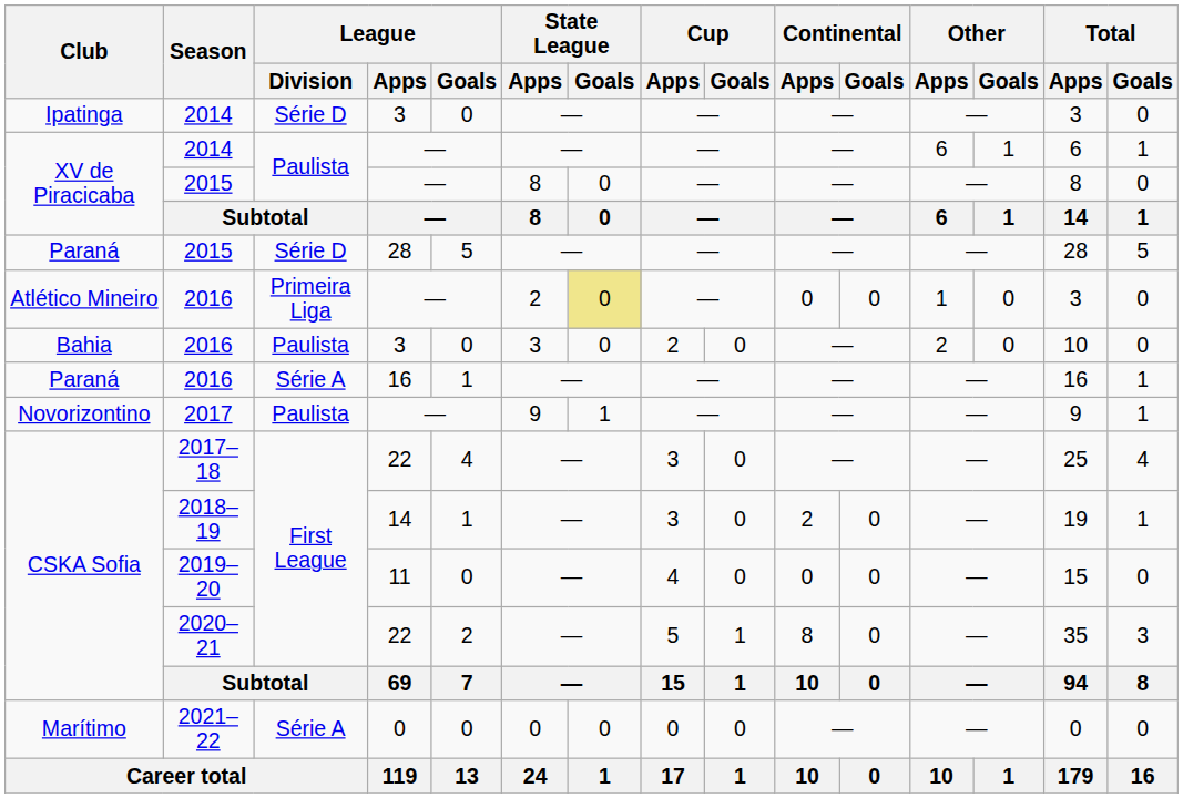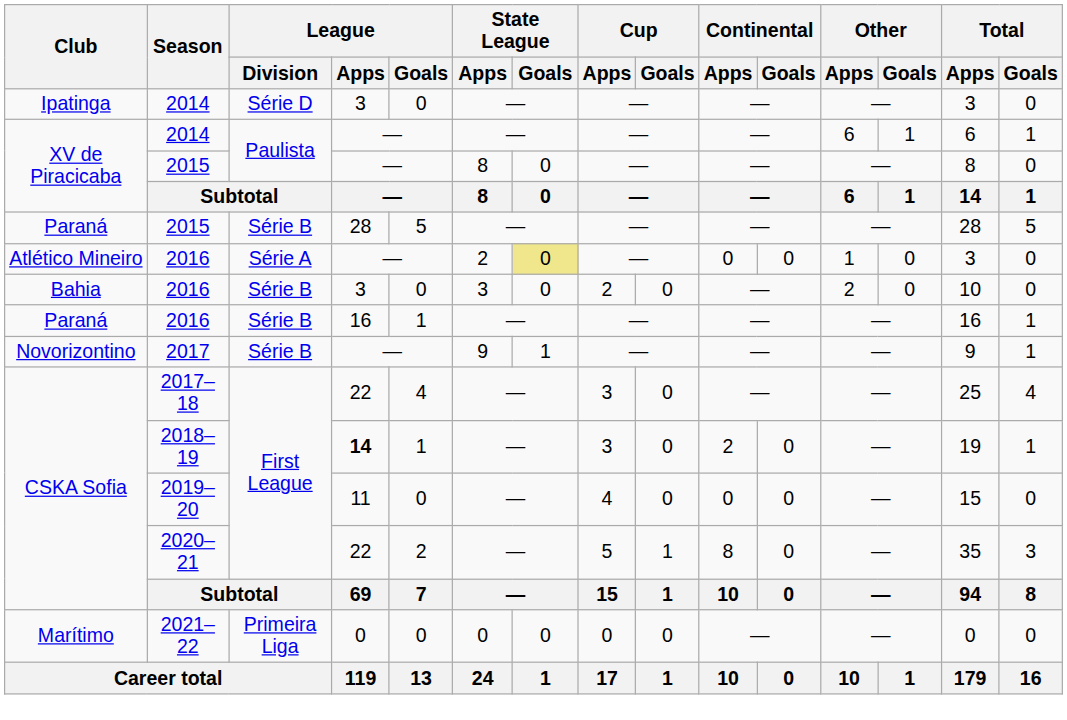 <table class="wikitable" style="text-align: center;">
 <tr>
 <th rowspan="2">Club</th>
 <th rowspan="2">Season</th>
 <th colspan="3">League</th>
 <th colspan="2">State League</th>
 <th colspan="2">Cup</th>
 <th colspan="2">Continental</th>
 <th colspan="2">Other</th>
 <th colspan="2">Total</th>
 </tr>
 <tr>
 <th>Division</th>
 <th>Apps</th>
 <th>Goals</th>
 <th>Apps</th>
 <th>Goals</th>
 <th>Apps</th>
 <th>Goals</th>
 <th>Apps</th>
 <th>Goals</th>
 <th>Apps</th>
 <th>Goals</th>
 <th>Apps</th>
 <th>Goals</th>
 </tr>
 <tr>
 <td valign="center"><a href='#'>Ipatinga</a></td>
 <td><a href='#'>2014</a></td>
 <td><a href='#'>Série D</a></td>
 <td>3</td>
 <td>0</td>
 <td colspan="2">—</td>
 <td colspan="2">—</td>
 <td colspan="2">—</td>
 <td colspan="2">—</td>
 <td>3</td>
 <td>0</td>
 </tr>
 <tr>
 <td rowspan="3" valign="center"><a href='#'>XV de Piracicaba</a></td>
 <td><a href='#'>2014</a></td>
 <td rowspan="2"><a href='#'>Paulista</a></td>
 <td colspan="2">—</td>
 <td colspan="2">—</td>
 <td colspan="2">—</td>
 <td colspan="2">—</td>
 <td>6</td>
 <td>1</td>
 <td>6</td>
 <td>1</td>
 </tr>
 <tr>
 <td><a href='#'>2015</a></td>
 <td colspan="2">—</td>
 <td>8</td>
 <td>0</td>
 <td colspan="2">—</td>
 <td colspan="2">—</td>
 <td colspan="2">—</td>
 <td>8</td>
 <td>0</td>
 </tr>
 <tr>
 <th colspan="2">Subtotal</th>
 <th colspan="2">—</th>
 <th>8</th>
 <th>0</th>
 <th colspan="2">—</th>
 <th colspan="2">—</th>
 <th>6</th>
 <th>1</th>
 <th>14</th>
 <th>1</th>
 </tr>
 <tr>
 <td valign="center"><a href='#'>Paraná</a></td>
 <td><a href='#'>2015</a></td>
-<td><a href='#'>Série D</a></td>
+<td><a href='#'>Série B</a></td>
 <td>28</td>
 <td>5</td>
 <td colspan="2">—</td>
 <td colspan="2">—</td>
 <td colspan="2">—</td>
 <td colspan="2">—</td>
 <td>28</td>
 <td>5</td>
 </tr>
 <tr>
 <td valign="center"><a href='#'>Atlético Mineiro</a></td>
 <td><a href='#'>2016</a></td>
-<td><a href='#'>Primeira Liga</a></td>
+<td><a href='#'>Série A</a></td>
 <td colspan="2">—</td>
 <td>2</td>
 <td style="background: khaki;">0</td>
 <td colspan="2">—</td>
 <td>0</td>
 <td>0</td>
 <td>1</td>
 <td>0</td>
 <td>3</td>
 <td>0</td>
 </tr>
 <tr>
 <td valign="center"><a href='#'>Bahia</a></td>
 <td><a href='#'>2016</a></td>
-<td><a href='#'>Paulista</a></td>
+<td><a href='#'>Série B</a></td>
 <td>3</td>
 <td>0</td>
 <td>3</td>
 <td>0</td>
 <td>2</td>
 <td>0</td>
 <td colspan="2">—</td>
 <td>2</td>
 <td>0</td>
 <td>10</td>
 <td>0</td>
 </tr>
 <tr>
 <td valign="center"><a href='#'>Paraná</a></td>
 <td><a href='#'>2016</a></td>
-<td><a href='#'>Série A</a></td>
+<td><a href='#'>Série B</a></td>
 <td>16</td>
 <td>1</td>
 <td colspan="2">—</td>
 <td colspan="2">—</td>
 <td colspan="2">—</td>
 <td colspan="2">—</td>
 <td>16</td>
 <td>1</td>
 </tr>
 <tr>
 <td valign="center"><a href='#'>Novorizontino</a></td>
 <td><a href='#'>2017</a></td>
-<td><a href='#'>Paulista</a></td>
+<td><a href='#'>Série B</a></td>
 <td colspan="2">—</td>
 <td>9</td>
 <td>1</td>
 <td colspan="2">—</td>
 <td colspan="2">—</td>
 <td colspan="2">—</td>
 <td>9</td>
 <td>1</td>
 </tr>
 <tr>
 <td rowspan="5" valign="center"><a href='#'>CSKA Sofia</a></td>
 <td><a href='#'>2017–18</a></td>
 <td rowspan="4"><a href='#'>First League</a></td>
 <td>22</td>
 <td>4</td>
 <td colspan="2">—</td>
 <td>3</td>
 <td>0</td>
 <td colspan="2">—</td>
 <td colspan="2">—</td>
 <td>25</td>
 <td>4</td>
 </tr>
 <tr>
 <td><a href='#'>2018–19</a></td>
-<td>14</td>
+<td><strong>14</strong></td>
 <td>1</td>
 <td colspan="2">—</td>
 <td>3</td>
 <td>0</td>
 <td>2</td>
 <td>0</td>
 <td colspan="2">—</td>
 <td>19</td>
 <td>1</td>
 </tr>
 <tr>
 <td><a href='#'>2019–20</a></td>
 <td>11</td>
 <td>0</td>
 <td colspan="2">—</td>
 <td>4</td>
 <td>0</td>
 <td>0</td>
 <td>0</td>
 <td colspan="2">—</td>
 <td>15</td>
 <td>0</td>
 </tr>
 <tr>
 <td><a href='#'>2020–21</a></td>
 <td>22</td>
 <td>2</td>
 <td colspan="2">—</td>
 <td>5</td>
 <td>1</td>
 <td>8</td>
 <td>0</td>
 <td colspan="2">—</td>
 <td>35</td>
 <td>3</td>
 </tr>
 <tr>
 <th colspan="2">Subtotal</th>
 <th>69</th>
 <th>7</th>
 <th colspan="2">—</th>
 <th>15</th>
 <th>1</th>
 <th>10</th>
 <th>0</th>
 <th colspan="2">—</th>
 <th>94</th>
 <th>8</th>
 </tr>
 <tr>
 <td valign="center"><a href='#'>Marítimo</a></td>
 <td><a href='#'>2021–22</a></td>
-<td><a href='#'>Série A</a></td>
+<td><a href='#'>Primeira Liga</a></td>
 <td>0</td>
 <td>0</td>
 <td>0</td>
 <td>0</td>
 <td>0</td>
 <td>0</td>
 <td colspan="2">—</td>
 <td colspan="2">—</td>
 <td>0</td>
 <td>0</td>
 </tr>
 <tr>
 <th colspan="3"><strong>Career total</strong></th>
 <th>119</th>
 <th>13</th>
 <th>24</th>
 <th>1</th>
 <th>17</th>
 <th>1</th>
 <th>10</th>
 <th>0</th>
 <th>10</th>
 <th>1</th>
 <th>179</th>
 <th>16</th>
 </tr>
 </table>
